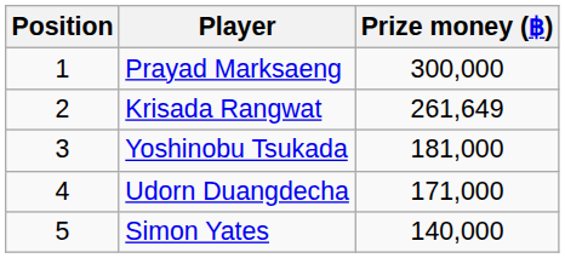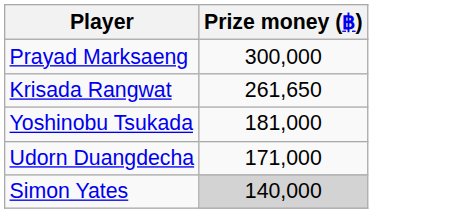 <table class=wikitable>
 <tr>
-<th>Position</th>
 <th>Player</th>
 <th>Prize money (<a href='#'>฿</a>)</th>
 </tr>
 <tr>
-<td align=center>1</td>
 <td> <a href='#'>Prayad Marksaeng</a></td>
 <td align=center>300,000</td>
 </tr>
 <tr>
-<td align=center>2</td>
 <td> <a href='#'>Krisada Rangwat</a></td>
-<td align=center>261,649</td>
+<td align=center>261,650</td>
 </tr>
 <tr>
-<td align=center>3</td>
 <td> <a href='#'>Yoshinobu Tsukada</a></td>
 <td align=center>181,000</td>
 </tr>
 <tr>
-<td align=center>4</td>
 <td> <a href='#'>Udorn Duangdecha</a></td>
 <td align=center>171,000</td>
 </tr>
 <tr>
-<td align=center>5</td>
 <td> <a href='#'>Simon Yates</a></td>
-<td align=center>140,000</td>
+<td align=center style="background: lightgrey;">140,000</td>
 </tr>
 </table>
